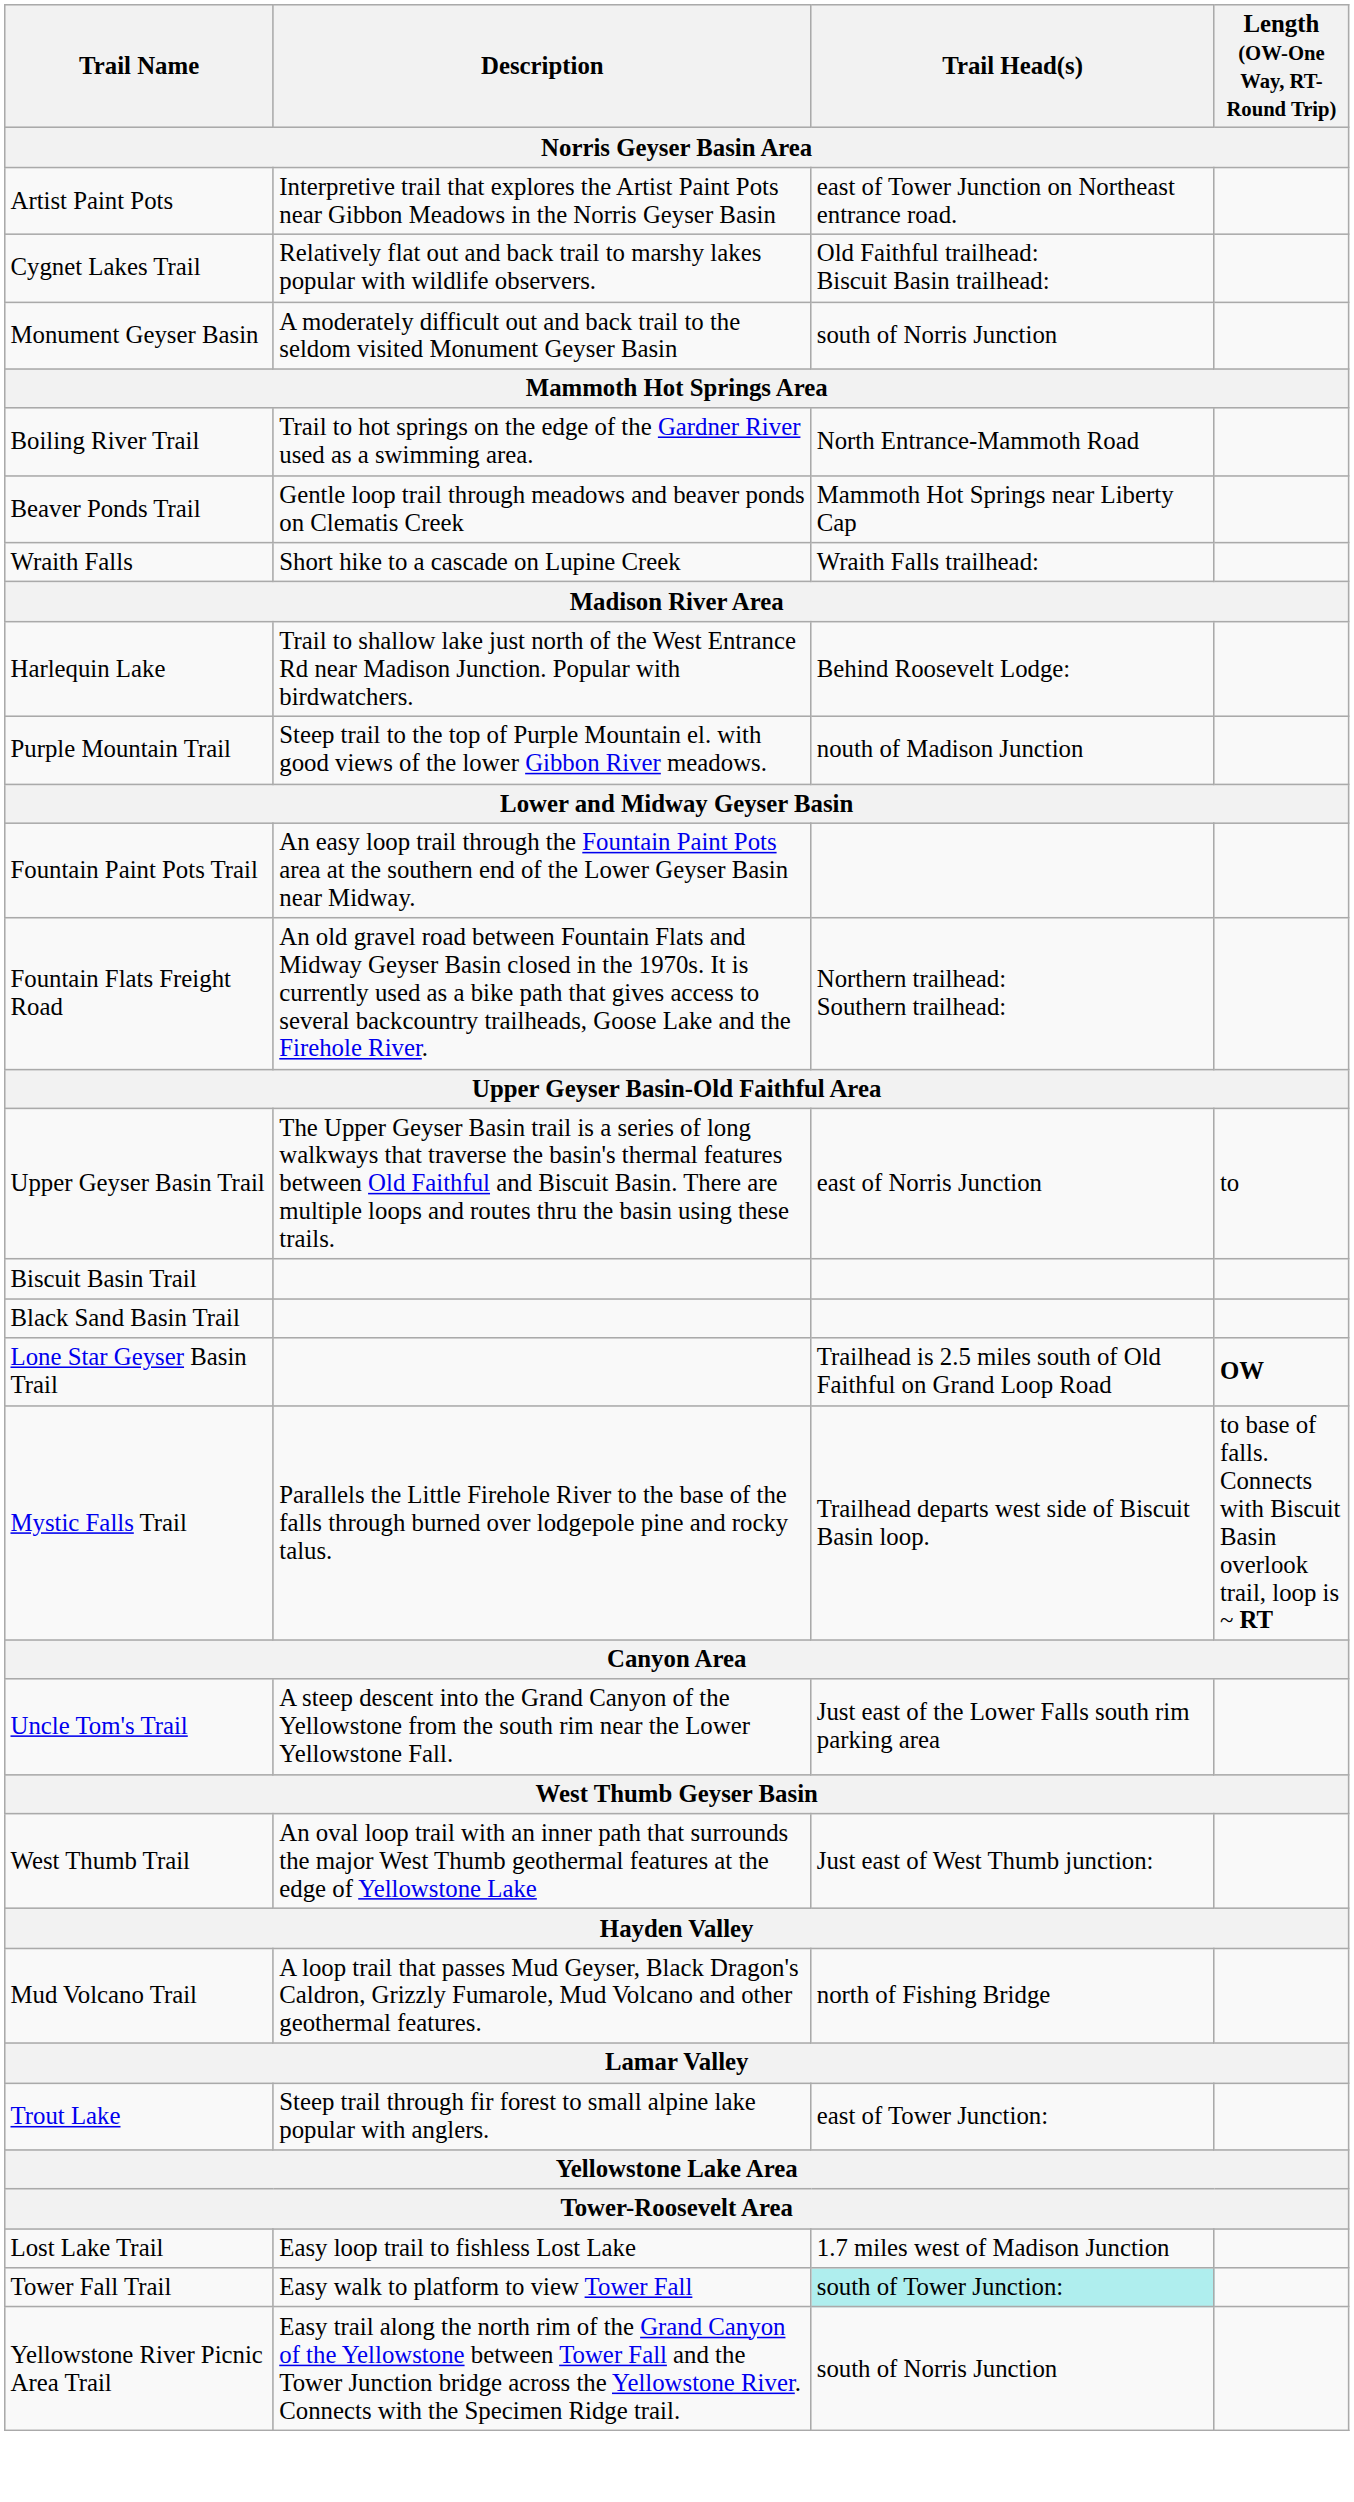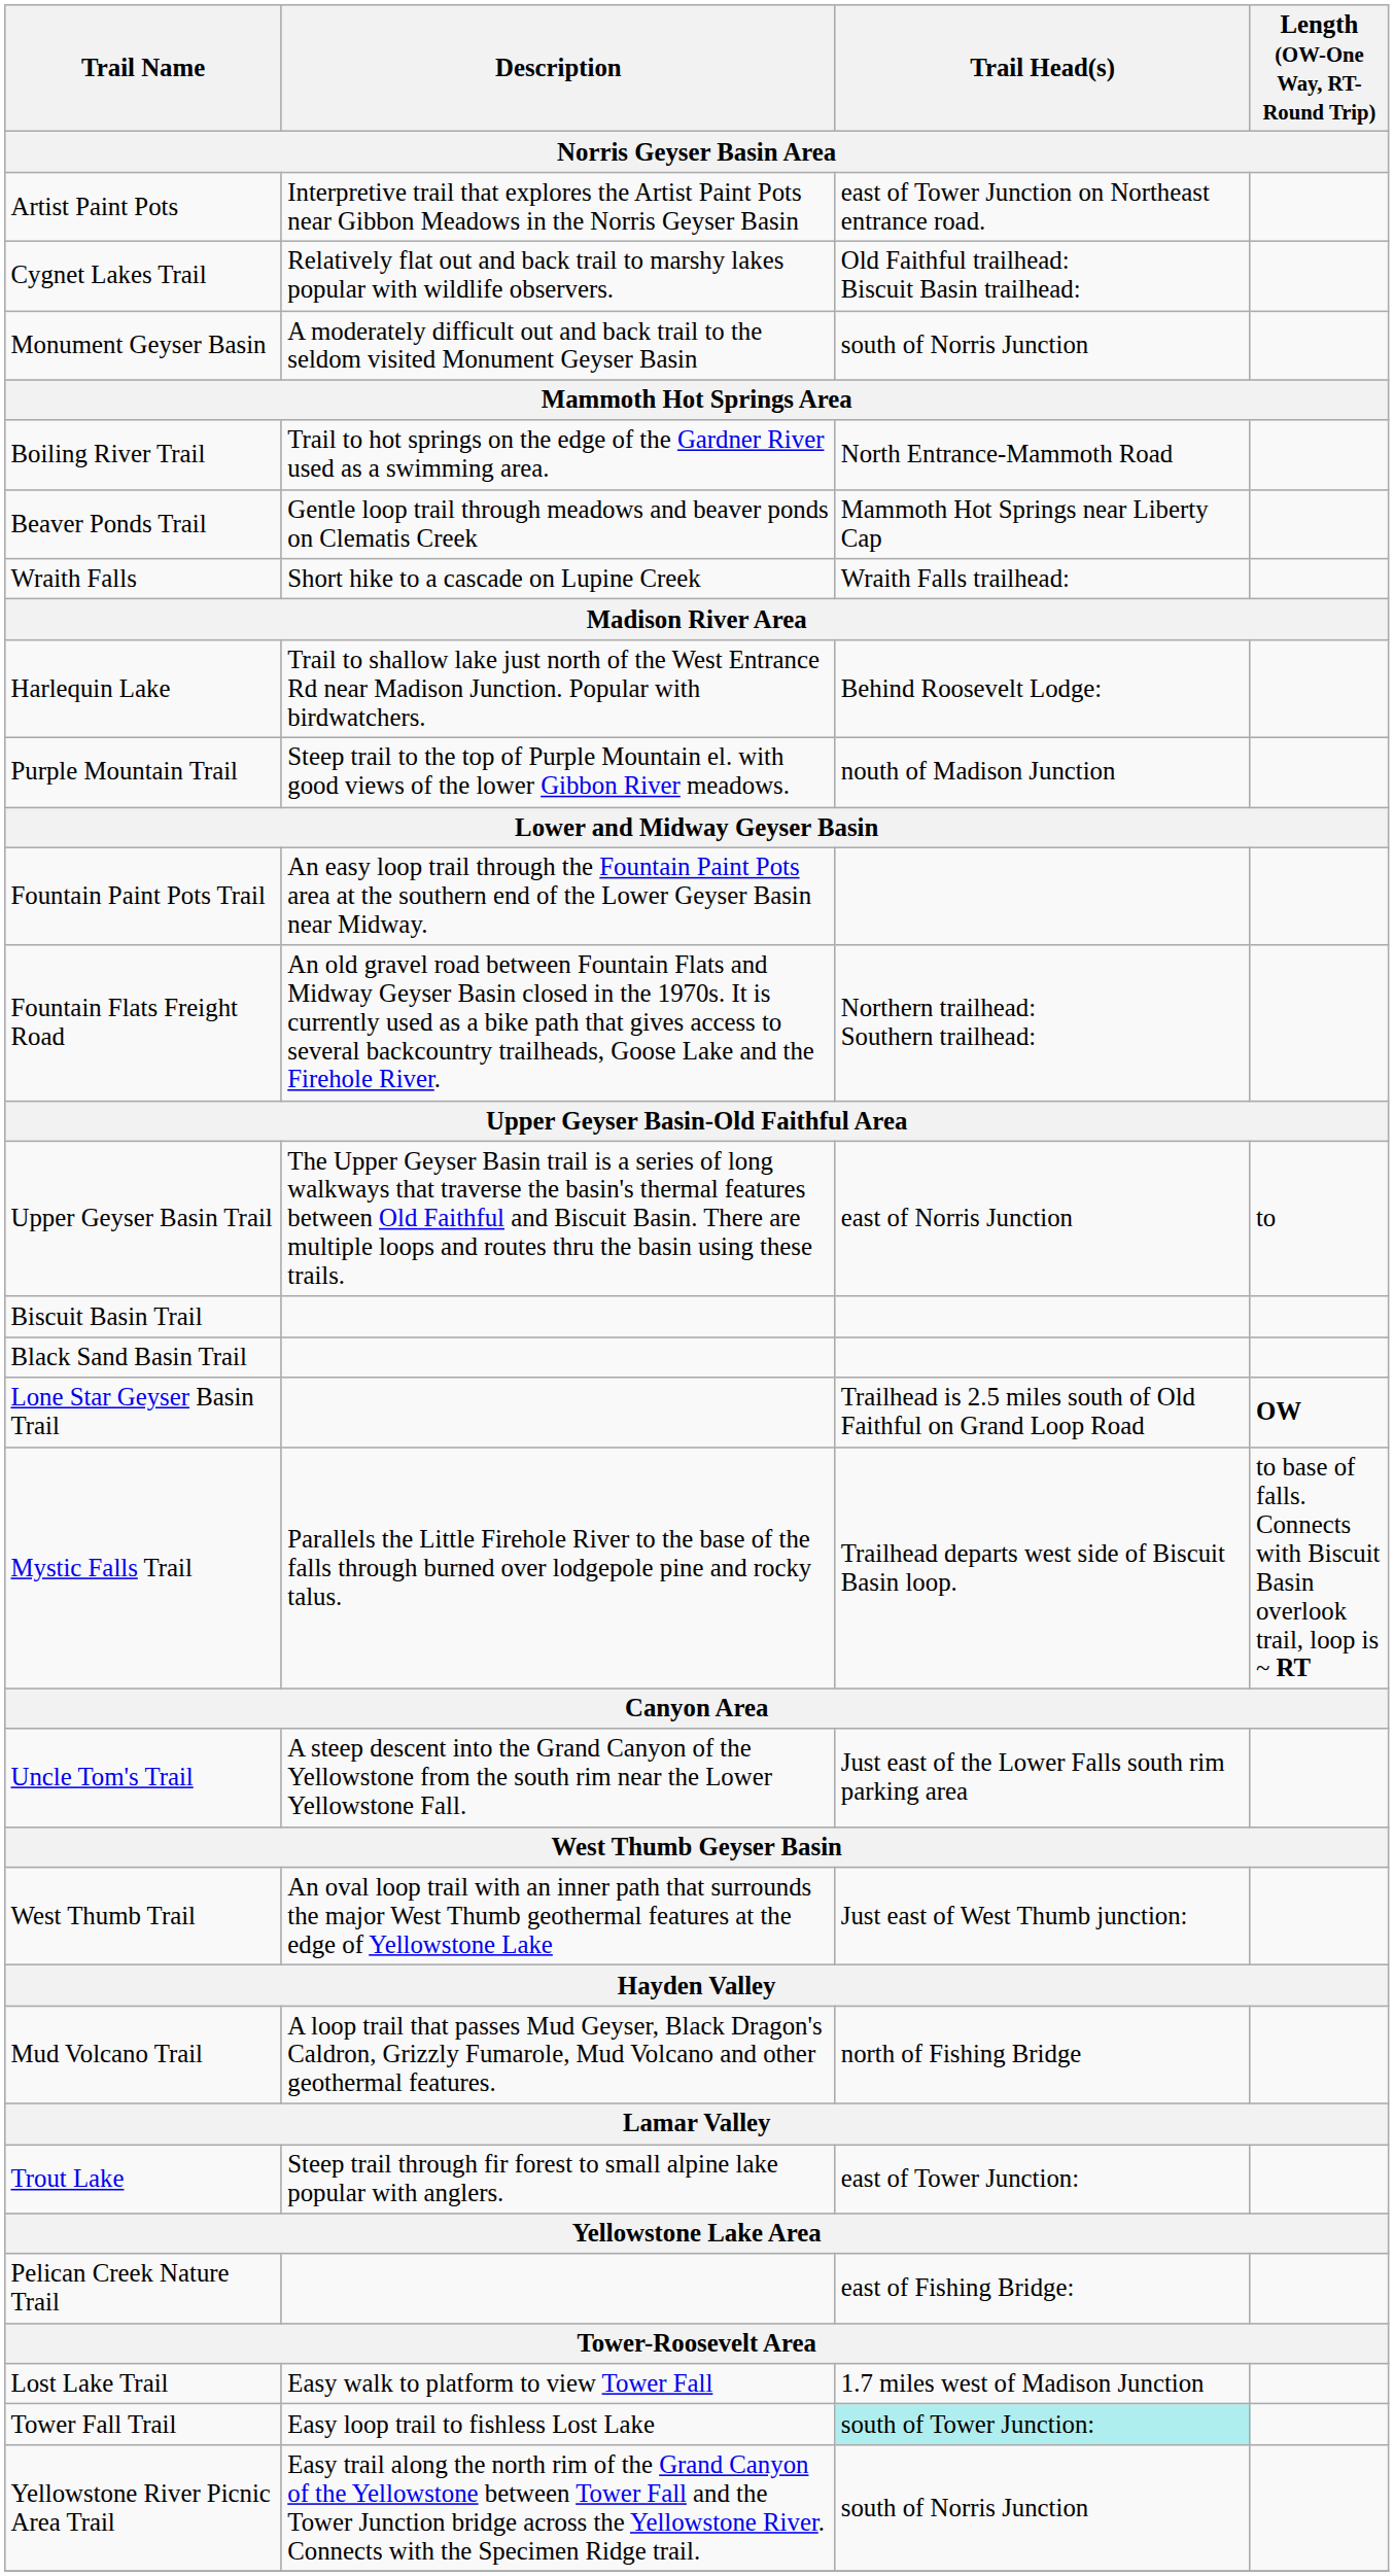 <table class="wikitable">
 <tr>
 <th width="20%">Trail Name</th>
 <th width="40%">Description</th>
 <th width="30%">Trail Head(s)</th>
 <th width="10%">Length <small>(OW-One Way, RT-Round Trip)</small></th>
 </tr>
 <tr>
 <th colspan="4">Norris Geyser Basin Area</th>
 </tr>
 <tr>
 <td>Artist Paint Pots</td>
 <td>Interpretive trail that explores the Artist Paint Pots near Gibbon Meadows in the Norris Geyser Basin</td>
 <td> east of Tower Junction on Northeast entrance road. <small></small></td>
 <td></td>
 </tr>
 <tr>
 <td>Cygnet Lakes Trail</td>
 <td>Relatively flat out and back trail to marshy lakes popular with wildlife observers.</td>
 <td>Old Faithful trailhead:<small></small> <br> Biscuit Basin trailhead: <small></small></td>
 <td></td>
 </tr>
 <tr>
 <td>Monument Geyser Basin</td>
 <td>A moderately difficult out and back trail to the seldom visited Monument Geyser Basin</td>
 <td> south of Norris Junction <small></small></td>
 <td></td>
 </tr>
 <tr>
 <th colspan="4">Mammoth Hot Springs Area</th>
 </tr>
 <tr>
 <td>Boiling River Trail</td>
 <td>Trail to hot springs on the edge of the <a href='#'>Gardner River</a> used as a swimming area.</td>
 <td>North Entrance-Mammoth Road <small></small></td>
 <td></td>
 </tr>
 <tr>
 <td>Beaver Ponds Trail</td>
 <td>Gentle loop trail through meadows and beaver ponds on Clematis Creek</td>
 <td>Mammoth Hot Springs near Liberty Cap <small></small></td>
 <td></td>
 </tr>
 <tr>
 <td>Wraith Falls</td>
 <td>Short hike to a  cascade on Lupine Creek</td>
 <td>Wraith Falls trailhead: <small></small></td>
 <td></td>
 </tr>
 <tr>
 <th colspan="4">Madison River Area</th>
 </tr>
 <tr>
 <td>Harlequin Lake</td>
 <td>Trail to shallow lake just north of the West Entrance Rd near Madison Junction.  Popular with birdwatchers.</td>
 <td>Behind Roosevelt Lodge:<small></small></td>
 <td></td>
 </tr>
 <tr>
 <td>Purple Mountain Trail</td>
 <td>Steep trail to the top of Purple Mountain el.  with good views of the lower <a href='#'>Gibbon River</a> meadows.</td>
 <td> nouth of Madison Junction <small></small></td>
 <td></td>
 </tr>
 <tr>
 <th colspan="4">Lower and Midway Geyser Basin</th>
 </tr>
 <tr>
 <td>Fountain Paint Pots Trail</td>
 <td>An easy loop trail through the <a href='#'>Fountain Paint Pots</a> area at the southern end of the Lower Geyser Basin near Midway.</td>
 <td><small></small></td>
 <td></td>
 </tr>
 <tr>
 <td>Fountain Flats Freight Road</td>
 <td>An old gravel road between Fountain Flats and Midway Geyser Basin closed in the 1970s. It is currently used as a bike path that gives access to several backcountry trailheads, Goose Lake and the <a href='#'>Firehole River</a>.</td>
 <td>Northern trailhead: <small></small><br> Southern trailhead: <small></small></td>
 <td></td>
 </tr>
 <tr>
 <th colspan="4">Upper Geyser Basin-Old Faithful Area</th>
 </tr>
 <tr>
 <td>Upper Geyser Basin Trail</td>
 <td>The Upper Geyser Basin trail is a series of long walkways that traverse the basin's thermal features between <a href='#'>Old Faithful</a> and Biscuit Basin.  There are multiple loops and routes thru the basin using these trails.</td>
 <td> east of Norris Junction <small></small></td>
 <td> to </td>
 </tr>
 <tr>
 <td>Biscuit Basin Trail</td>
 <td></td>
 <td></td>
 <td></td>
 </tr>
 <tr>
 <td>Black Sand Basin Trail</td>
 <td></td>
 <td></td>
 <td></td>
 </tr>
 <tr>
 <td><a href='#'>Lone Star Geyser</a> Basin Trail</td>
 <td></td>
 <td>Trailhead is 2.5 miles south of Old Faithful on Grand Loop Road <small></small></td>
 <td> <strong>OW</strong></td>
 </tr>
 <tr>
 <td><a href='#'>Mystic Falls</a> Trail</td>
 <td>Parallels the Little Firehole River to the base of the falls through burned over lodgepole pine and rocky talus.</td>
 <td>Trailhead departs west side of Biscuit Basin loop. <small></small></td>
 <td> to base of falls. Connects with Biscuit Basin overlook trail, loop is ~ <strong>RT</strong></td>
 </tr>
 <tr>
 <th colspan="4">Canyon Area</th>
 </tr>
 <tr>
 <td><a href='#'>Uncle Tom's Trail</a></td>
 <td>A steep  descent into the Grand Canyon of the Yellowstone from the south rim near the Lower Yellowstone Fall.</td>
 <td>Just east of the Lower Falls south rim parking area <small></small></td>
 <td></td>
 </tr>
 <tr>
 <th colspan="4">West Thumb Geyser Basin</th>
 </tr>
 <tr>
 <td>West Thumb Trail</td>
 <td>An oval loop trail with an inner path that surrounds the major West Thumb geothermal features at the edge of <a href='#'>Yellowstone Lake</a></td>
 <td>Just east of West Thumb junction: <small></small></td>
 <td></td>
 </tr>
 <tr>
 <th colspan="4">Hayden Valley</th>
 </tr>
 <tr>
 <td>Mud Volcano Trail</td>
 <td>A loop trail that passes Mud Geyser, Black Dragon's Caldron, Grizzly Fumarole, Mud Volcano and other geothermal features.</td>
 <td> north of Fishing Bridge <small></small></td>
 <td></td>
 </tr>
 <tr>
 <th colspan="4">Lamar Valley</th>
 </tr>
 <tr>
 <td><a href='#'>Trout Lake</a></td>
 <td>Steep trail through fir forest to small alpine lake popular with anglers.</td>
 <td> east of Tower Junction: <small></small></td>
 <td></td>
 </tr>
 <tr>
 <th colspan="4">Yellowstone Lake Area</th>
 </tr>
 <tr>
+<td>Pelican Creek Nature Trail</td>
+<td></td>
+<td> east of Fishing Bridge:<small></small></td>
+<td></td>
+</tr>
+<tr>
 <th colspan="4">Tower-Roosevelt Area</th>
 </tr>
 <tr>
 <td>Lost Lake Trail</td>
-<td>Easy loop trail to fishless Lost Lake</td>
+<td>Easy walk to platform to view  <a href='#'>Tower Fall</a></td>
 <td>1.7 miles west of Madison Junction <small></small></td>
 <td></td>
 </tr>
 <tr>
 <td>Tower Fall Trail</td>
-<td>Easy walk to platform to view  <a href='#'>Tower Fall</a></td>
+<td>Easy loop trail to fishless Lost Lake</td>
 <td style="background: paleturquoise;"> south of Tower Junction: <small></small></td>
 <td></td>
 </tr>
 <tr>
 <td>Yellowstone River Picnic Area Trail</td>
 <td>Easy trail along the north rim of the <a href='#'>Grand Canyon of the Yellowstone</a> between <a href='#'>Tower Fall</a> and the Tower Junction bridge across the <a href='#'>Yellowstone River</a>.  Connects with the Specimen Ridge trail.</td>
 <td> south of Norris Junction <small></small></td>
 <td></td>
 </tr>
 <tr>
 </tr>
 </table>
